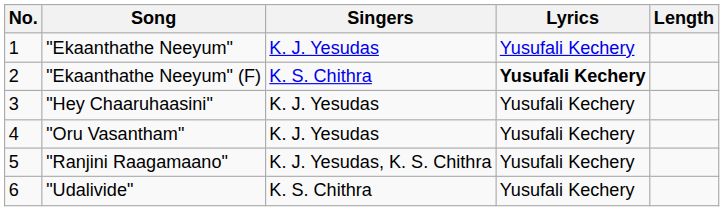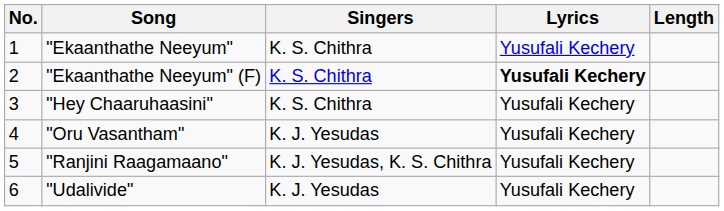 <table class="wikitable">
 <tr>
 <th>No.</th>
 <th>Song</th>
 <th>Singers</th>
 <th>Lyrics</th>
 <th>Length</th>
 </tr>
 <tr>
 <td>1</td>
 <td>"Ekaanthathe Neeyum"</td>
-<td><a href='#'>K. J. Yesudas</a></td>
+<td>K. S. Chithra</td>
 <td><a href='#'>Yusufali Kechery</a></td>
 <td></td>
 </tr>
 <tr>
 <td>2</td>
 <td>"Ekaanthathe Neeyum" (F)</td>
 <td><a href='#'>K. S. Chithra</a></td>
 <td><strong>Yusufali Kechery</strong></td>
 <td></td>
 </tr>
 <tr>
 <td>3</td>
 <td>"Hey Chaaruhaasini"</td>
-<td>K. J. Yesudas</td>
+<td>K. S. Chithra</td>
 <td>Yusufali Kechery</td>
 <td></td>
 </tr>
 <tr>
 <td>4</td>
 <td>"Oru Vasantham"</td>
 <td>K. J. Yesudas</td>
 <td>Yusufali Kechery</td>
 <td></td>
 </tr>
 <tr>
 <td>5</td>
 <td>"Ranjini Raagamaano"</td>
 <td>K. J. Yesudas, K. S. Chithra</td>
 <td>Yusufali Kechery</td>
 <td></td>
 </tr>
 <tr>
 <td>6</td>
 <td>"Udalivide"</td>
-<td>K. S. Chithra</td>
+<td>K. J. Yesudas</td>
 <td>Yusufali Kechery</td>
 <td></td>
 </tr>
 </table>
